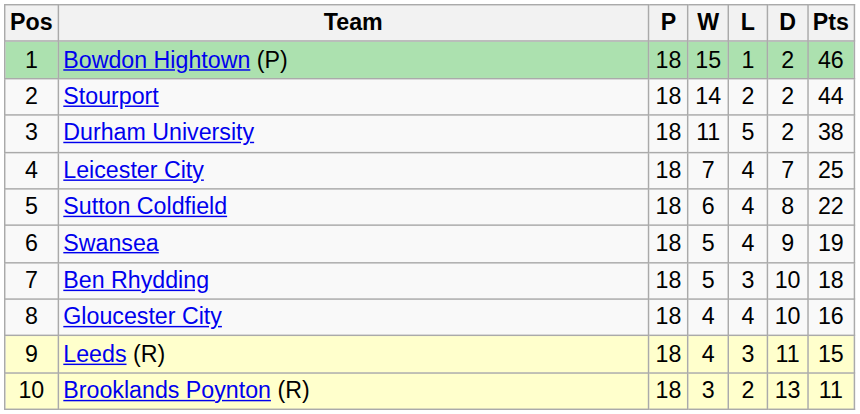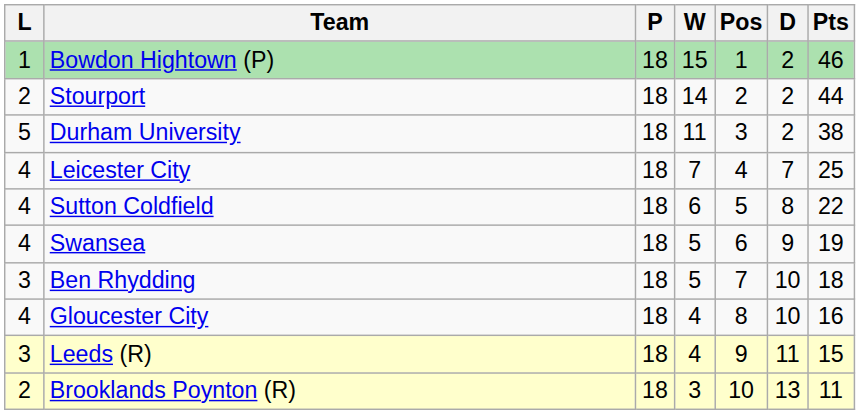 <table class="wikitable" style="font-size: 100%">
 <tr>
-<th width=20>Pos</th>
+<th width=20>L</th>
 <th width=400>Team</th>
 <th width=20>P</th>
 <th width=20>W</th>
-<th width=20>L</th>
+<th width=20>Pos</th>
 <th width=20>D</th>
 <th width=20>Pts</th>
 </tr>
 <tr align=center style="background:#ACE1AF;">
 <td>1</td>
 <td align="left"><a href='#'>Bowdon Hightown</a> (P)</td>
 <td>18</td>
 <td>15</td>
 <td>1</td>
 <td>2</td>
 <td>46</td>
 </tr>
 <tr align=center>
 <td>2</td>
 <td align="left"><a href='#'>Stourport</a></td>
 <td>18</td>
 <td>14</td>
 <td>2</td>
 <td>2</td>
 <td>44</td>
 </tr>
 <tr align=center>
-<td>3</td>
+<td>5</td>
 <td align="left"><a href='#'>Durham University</a></td>
 <td>18</td>
 <td>11</td>
-<td>5</td>
+<td>3</td>
 <td>2</td>
 <td>38</td>
 </tr>
 <tr align=center>
 <td>4</td>
 <td align="left"><a href='#'>Leicester City</a></td>
 <td>18</td>
 <td>7</td>
 <td>4</td>
 <td>7</td>
 <td>25</td>
 </tr>
 <tr align=center>
-<td>5</td>
+<td>4</td>
 <td align="left"><a href='#'>Sutton Coldfield</a></td>
 <td>18</td>
 <td>6</td>
-<td>4</td>
+<td>5</td>
 <td>8</td>
 <td>22</td>
 </tr>
 <tr align=center>
-<td>6</td>
+<td>4</td>
 <td align="left"><a href='#'>Swansea</a></td>
 <td>18</td>
 <td>5</td>
-<td>4</td>
+<td>6</td>
 <td>9</td>
 <td>19</td>
 </tr>
 <tr align=center>
-<td>7</td>
+<td>3</td>
 <td align="left"><a href='#'>Ben Rhydding</a></td>
 <td>18</td>
 <td>5</td>
-<td>3</td>
+<td>7</td>
 <td>10</td>
 <td>18</td>
 </tr>
 <tr align=center>
-<td>8</td>
+<td>4</td>
 <td align="left"><a href='#'>Gloucester City</a></td>
 <td>18</td>
 <td>4</td>
-<td>4</td>
+<td>8</td>
 <td>10</td>
 <td>16</td>
 </tr>
 <tr align=center  style="background: #ffffcc;">
-<td>9</td>
+<td>3</td>
 <td align="left"><a href='#'>Leeds</a> (R)</td>
 <td>18</td>
 <td>4</td>
-<td>3</td>
+<td>9</td>
 <td>11</td>
 <td>15</td>
 </tr>
 <tr align=center style="background: #ffffcc;">
-<td>10</td>
+<td>2</td>
 <td align="left"><a href='#'>Brooklands Poynton</a> (R)</td>
 <td>18</td>
 <td>3</td>
-<td>2</td>
+<td>10</td>
 <td>13</td>
 <td>11</td>
 </tr>
 </table>
